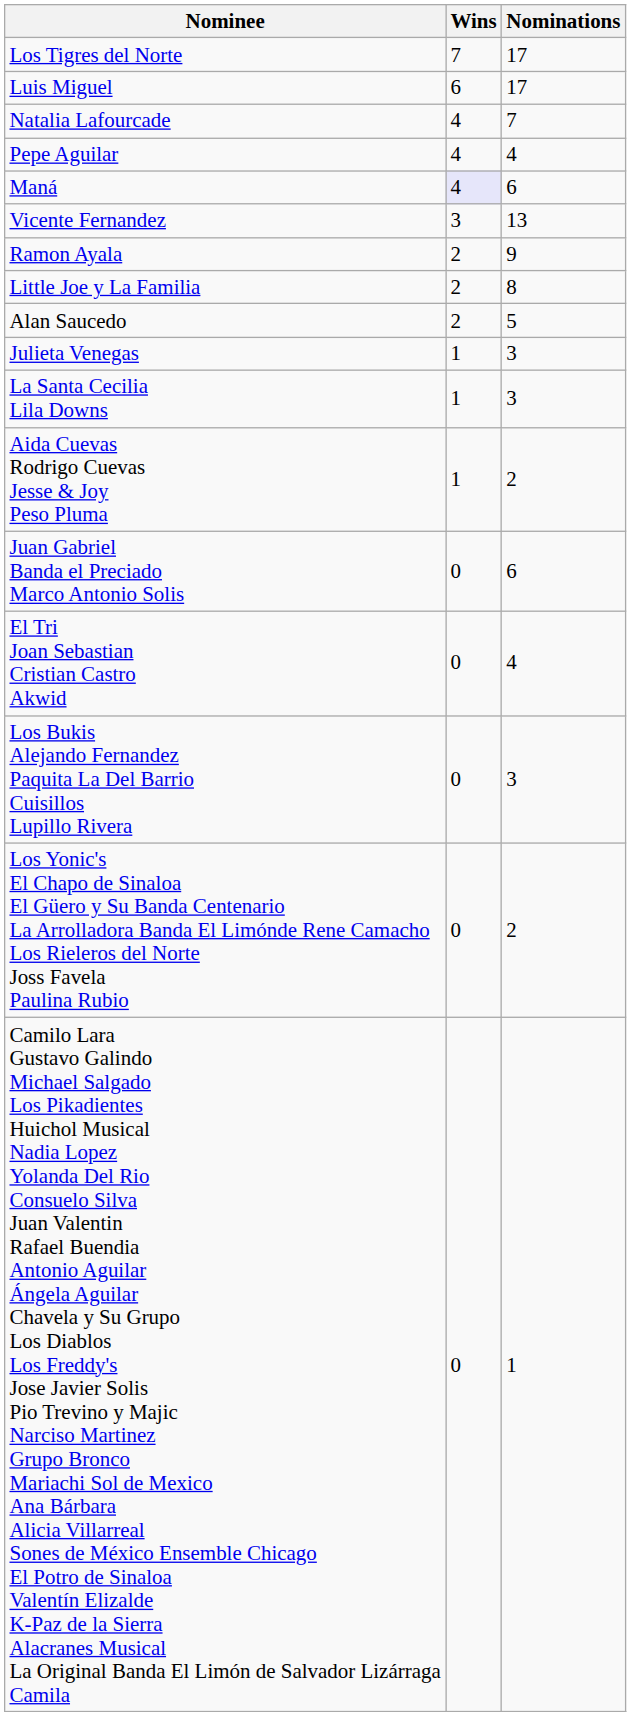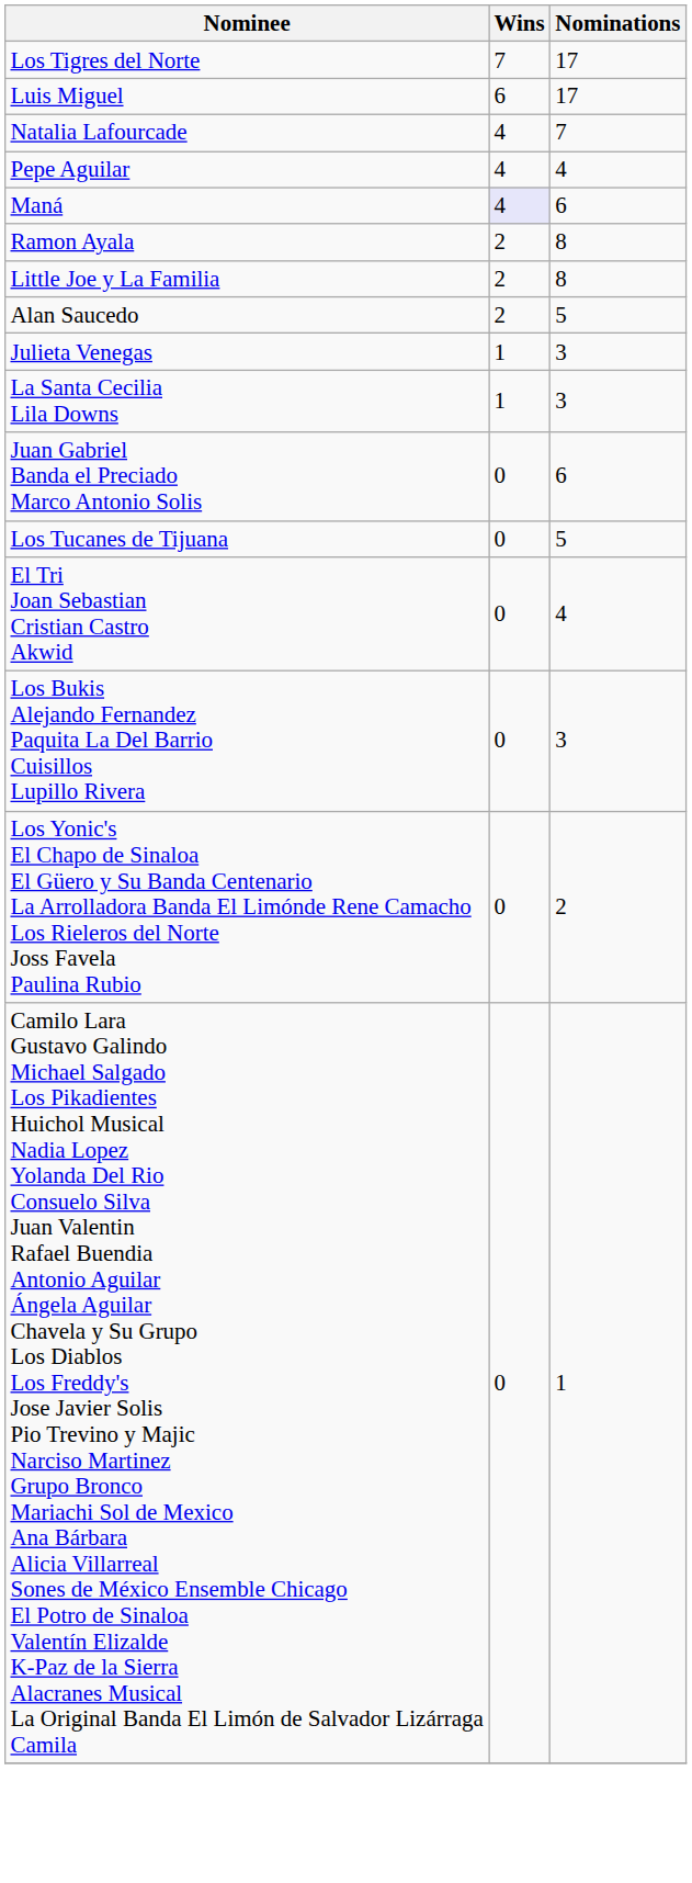 <table class="wikitable">
 <tr>
 <th>Nominee</th>
 <th>Wins</th>
 <th>Nominations</th>
 </tr>
 <tr>
 <td><a href='#'>Los Tigres del Norte</a></td>
 <td>7</td>
 <td>17</td>
 </tr>
 <tr>
 <td><a href='#'>Luis Miguel</a></td>
 <td>6</td>
 <td>17</td>
 </tr>
 <tr>
 <td><a href='#'>Natalia Lafourcade</a></td>
 <td>4</td>
 <td>7</td>
 </tr>
 <tr>
 <td><a href='#'>Pepe Aguilar</a></td>
 <td>4</td>
 <td>4</td>
 </tr>
 <tr>
 <td><a href='#'>Maná</a></td>
 <td style="background: lavender;">4</td>
 <td>6</td>
 </tr>
 <tr>
-<td><a href='#'>Vicente Fernandez</a></td>
-<td>3</td>
-<td>13</td>
-</tr>
-<tr>
 <td><a href='#'>Ramon Ayala</a></td>
 <td>2</td>
-<td>9</td>
+<td>8</td>
 </tr>
 <tr>
 <td><a href='#'>Little Joe y La Familia</a></td>
 <td>2</td>
 <td>8</td>
 </tr>
 <tr>
 <td>Alan Saucedo</td>
 <td>2</td>
 <td>5</td>
 </tr>
 <tr>
 <td><a href='#'>Julieta Venegas</a></td>
 <td>1</td>
 <td>3</td>
 </tr>
 <tr>
 <td><a href='#'>La Santa Cecilia</a><br><a href='#'>Lila Downs</a></td>
 <td>1</td>
 <td>3</td>
 </tr>
 <tr>
-<td><a href='#'>Aida Cuevas</a><br>Rodrigo Cuevas<br><a href='#'>Jesse & Joy</a><br><a href='#'>Peso Pluma</a></td>
-<td>1</td>
-<td>2</td>
-</tr>
-<tr>
 <td><a href='#'>Juan Gabriel</a> <br><a href='#'>Banda el Preciado</a><br><a href='#'>Marco Antonio Solis</a></td>
 <td>0</td>
 <td>6</td>
+</tr>
+<tr>
+<td><a href='#'>Los Tucanes de Tijuana</a></td>
+<td>0</td>
+<td>5</td>
 </tr>
 <tr>
 <td><a href='#'>El Tri</a> <br><a href='#'>Joan Sebastian</a><br><a href='#'>Cristian Castro</a><br><a href='#'>Akwid</a></td>
 <td>0</td>
 <td>4</td>
 </tr>
 <tr>
 <td><a href='#'>Los Bukis</a><br><a href='#'>Alejando Fernandez</a><br><a href='#'>Paquita La Del Barrio</a><br><a href='#'>Cuisillos</a><br><a href='#'>Lupillo Rivera</a></td>
 <td>0</td>
 <td>3</td>
 </tr>
 <tr>
 <td><a href='#'>Los Yonic's</a><br><a href='#'>El Chapo de Sinaloa</a><br><a href='#'>El Güero y Su Banda Centenario</a><br><a href='#'>La Arrolladora Banda El Limónde Rene Camacho</a> <br><a href='#'>Los Rieleros del Norte</a><br>Joss Favela<br><a href='#'>Paulina Rubio</a></td>
 <td>0</td>
 <td>2</td>
 </tr>
 <tr>
 <td>Camilo Lara <br>Gustavo Galindo<br><a href='#'>Michael Salgado</a> <br><a href='#'>Los Pikadientes</a> <br>Huichol Musical<br><a href='#'>Nadia Lopez</a> <br><a href='#'>Yolanda Del Rio</a> <br><a href='#'>Consuelo Silva</a><br>Juan Valentin <br>Rafael Buendia<br><a href='#'>Antonio Aguilar</a><br><a href='#'>Ángela Aguilar</a><br>Chavela y Su Grupo<br>Los Diablos<br><a href='#'>Los Freddy's</a><br>Jose Javier Solis<br>Pio Trevino y Majic<br><a href='#'>Narciso Martinez</a><br><a href='#'>Grupo Bronco</a><br><a href='#'>Mariachi Sol de Mexico</a><br><a href='#'>Ana Bárbara</a><br><a href='#'>Alicia Villarreal</a><br><a href='#'>Sones de México Ensemble Chicago</a><br><a href='#'>El Potro de Sinaloa</a><br><a href='#'>Valentín Elizalde</a><br><a href='#'>K-Paz de la Sierra</a><br><a href='#'>Alacranes Musical</a><br>La Original Banda El Limón de Salvador Lizárraga<br><a href='#'>Camila</a></td>
 <td>0</td>
 <td>1</td>
 </tr>
 <tr>
 </tr>
 </table>
